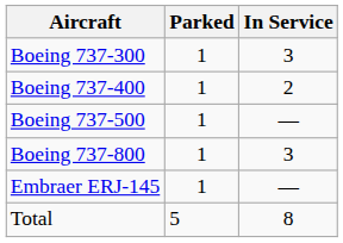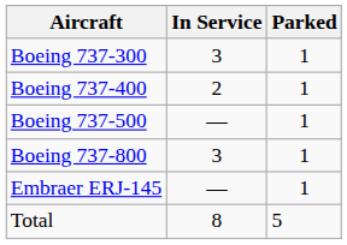 <table class="wikitable" style="margin:1em auto;">
 <tr>
 <th>Aircraft</th>
+<th>In Service</th>
 <th>Parked</th>
-<th>In Service</th>
 </tr>
 <tr>
 <td><a href='#'>Boeing 737-300</a></td>
+<td align=center>3</td>
 <td align=center>1</td>
-<td align=center>3</td>
 </tr>
 <tr>
 <td><a href='#'>Boeing 737-400</a></td>
+<td align=center>2</td>
 <td align=center>1</td>
-<td align=center>2</td>
 </tr>
 <tr>
 <td><a href='#'>Boeing 737-500</a></td>
+<td align=center>—</td>
 <td align=center>1</td>
-<td align=center>—</td>
 </tr>
 <tr>
 <td><a href='#'>Boeing 737-800</a></td>
+<td align=center>3</td>
 <td align=center>1</td>
-<td align=center>3</td>
 </tr>
 <tr>
 <td><a href='#'>Embraer ERJ-145</a></td>
+<td align=center>—</td>
 <td align=center>1</td>
-<td align=center>—</td>
 </tr>
 <tr>
 <td>Total</td>
+<td align=center>8</td>
 <td>5</td>
-<td align=center>8</td>
 </tr>
 </table>
